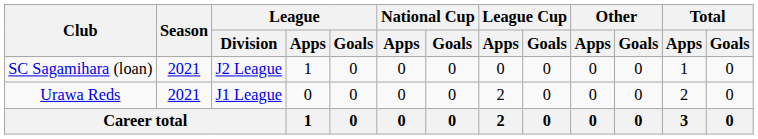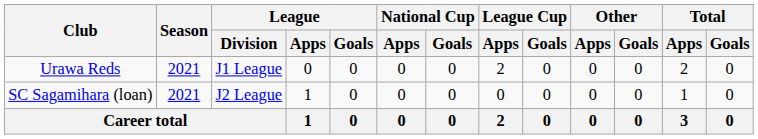 <table class="wikitable" style="text-align: center">
 <tr>
 <th rowspan="2">Club</th>
 <th rowspan="2">Season</th>
 <th colspan="3">League</th>
 <th colspan="2">National Cup</th>
 <th colspan="2">League Cup</th>
 <th colspan="2">Other</th>
 <th colspan="2">Total</th>
 </tr>
 <tr>
 <th>Division</th>
 <th>Apps</th>
 <th>Goals</th>
 <th>Apps</th>
 <th>Goals</th>
 <th>Apps</th>
 <th>Goals</th>
 <th>Apps</th>
 <th>Goals</th>
 <th>Apps</th>
 <th>Goals</th>
 </tr>
 <tr>
+<td><a href='#'>Urawa Reds</a></td>
+<td><a href='#'>2021</a></td>
+<td><a href='#'>J1 League</a></td>
+<td>0</td>
+<td>0</td>
+<td>0</td>
+<td>0</td>
+<td>2</td>
+<td>0</td>
+<td>0</td>
+<td>0</td>
+<td>2</td>
+<td>0</td>
+</tr>
+<tr>
 <td><a href='#'>SC Sagamihara</a> (loan)</td>
 <td><a href='#'>2021</a></td>
 <td><a href='#'>J2 League</a></td>
 <td>1</td>
 <td>0</td>
 <td>0</td>
 <td>0</td>
 <td>0</td>
 <td>0</td>
 <td>0</td>
 <td>0</td>
 <td>1</td>
-<td>0</td>
-</tr>
-<tr>
-<td><a href='#'>Urawa Reds</a></td>
-<td><a href='#'>2021</a></td>
-<td><a href='#'>J1 League</a></td>
-<td>0</td>
-<td>0</td>
-<td>0</td>
-<td>0</td>
-<td>2</td>
-<td>0</td>
-<td>0</td>
-<td>0</td>
-<td>2</td>
 <td>0</td>
 </tr>
 <tr>
 <th colspan=3>Career total</th>
 <th>1</th>
 <th>0</th>
 <th>0</th>
 <th>0</th>
 <th>2</th>
 <th>0</th>
 <th>0</th>
 <th>0</th>
 <th>3</th>
 <th>0</th>
 </tr>
 </table>
